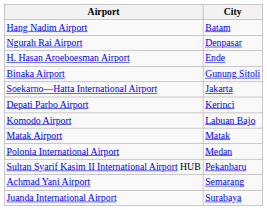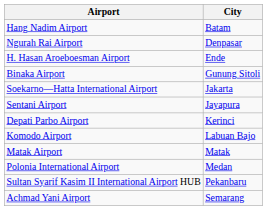 <table class="wikitable">
 <tr>
 <th>Airport</th>
 <th>City</th>
 </tr>
 <tr>
 <td><a href='#'>Hang Nadim Airport</a></td>
 <td><a href='#'>Batam</a></td>
 </tr>
 <tr>
 <td><a href='#'>Ngurah Rai Airport</a></td>
 <td><a href='#'>Denpasar</a></td>
 </tr>
 <tr>
 <td><a href='#'>H. Hasan Aroeboesman Airport</a></td>
 <td><a href='#'>Ende</a></td>
 </tr>
 <tr>
 <td><a href='#'>Binaka Airport</a></td>
 <td><a href='#'>Gunung Sitoli</a></td>
 </tr>
 <tr>
 <td><a href='#'>Soekarno—Hatta International Airport</a></td>
 <td><a href='#'>Jakarta</a></td>
 </tr>
 <tr>
+<td><a href='#'>Sentani Airport</a></td>
+<td><a href='#'>Jayapura</a></td>
+</tr>
+<tr>
 <td><a href='#'>Depati Parbo Airport</a></td>
 <td><a href='#'>Kerinci</a></td>
 </tr>
 <tr>
 <td><a href='#'>Komodo Airport</a></td>
 <td><a href='#'>Labuan Bajo</a></td>
 </tr>
 <tr>
 <td><a href='#'>Matak Airport</a></td>
 <td><a href='#'>Matak</a></td>
 </tr>
 <tr>
 <td><a href='#'>Polonia International Airport</a></td>
 <td><a href='#'>Medan</a></td>
 </tr>
 <tr>
 <td><a href='#'>Sultan Syarif Kasim II International Airport</a> HUB</td>
 <td><a href='#'>Pekanbaru</a></td>
 </tr>
 <tr>
 <td><a href='#'>Achmad Yani Airport</a></td>
 <td><a href='#'>Semarang</a></td>
 </tr>
-<tr>
-<td><a href='#'>Juanda International Airport</a></td>
-<td><a href='#'>Surabaya</a></td>
-</tr>
 </table>
